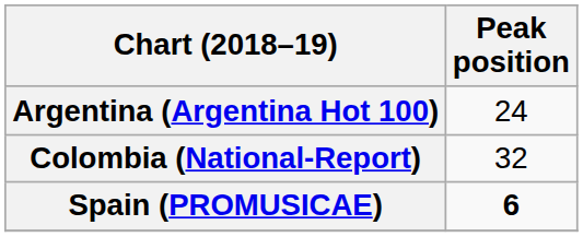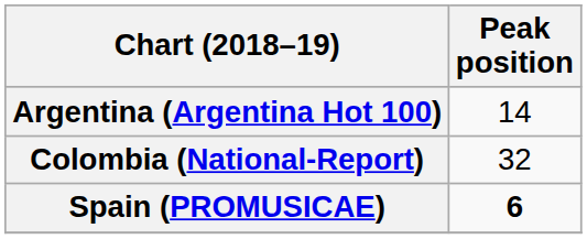 <table class="wikitable sortable plainrowheaders" style="text-align:center">
 <tr>
 <th scope="col">Chart (2018–19)</th>
 <th scope="col">Peak<br>position</th>
 </tr>
 <tr>
 <th scope="row">Argentina (<a href='#'>Argentina Hot 100</a>)</th>
-<td>24</td>
+<td>14</td>
 </tr>
 <tr>
 <th scope="row">Colombia (<a href='#'>National-Report</a>)</th>
 <td>32</td>
 </tr>
 <tr>
 <th scope="row">Spain (<a href='#'>PROMUSICAE</a>)</th>
 <td><strong>6</strong></td>
 </tr>
 <tr>
 </tr>
 </table>
